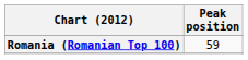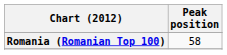 <table class="wikitable sortable plainrowheaders" style="text-align:center">
 <tr>
 <th scope="col">Chart (2012)</th>
 <th scope="col">Peak<br>position</th>
 </tr>
 <tr>
 </tr>
 <tr>
 </tr>
 <tr>
 <th scope="row">Romania (<a href='#'>Romanian Top 100</a>)</th>
-<td>59</td>
+<td>58</td>
 </tr>
 <tr>
 </tr>
 <tr>
 </tr>
 </table>
